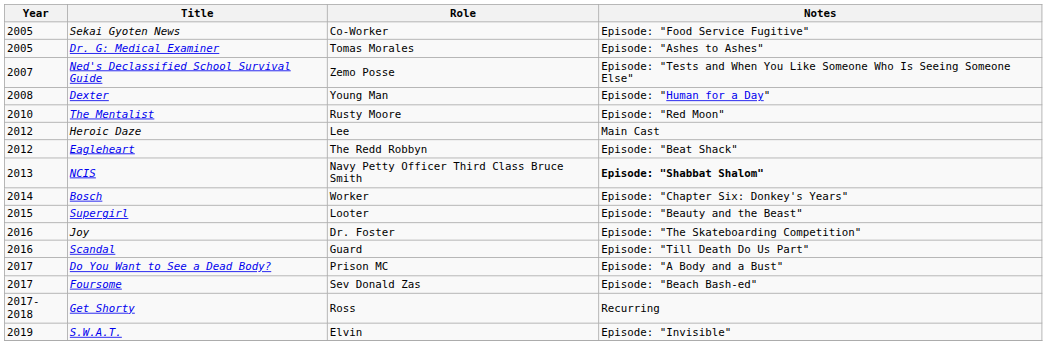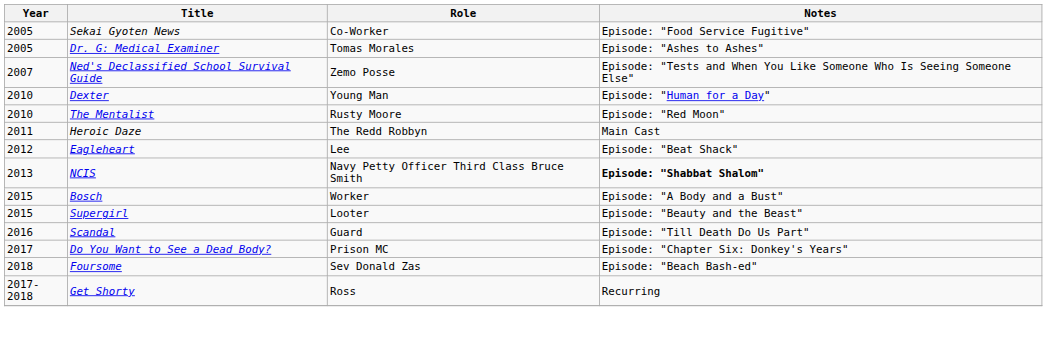 <table class="wikitable sortable">
 <tr>
 <th>Year</th>
 <th>Title</th>
 <th>Role</th>
 <th>Notes</th>
 </tr>
 <tr>
 <td>2005</td>
 <td><em>Sekai Gyoten News</em></td>
 <td>Co-Worker</td>
 <td>Episode: "Food Service Fugitive"</td>
 </tr>
 <tr>
 <td>2005</td>
 <td><em><a href='#'>Dr. G: Medical Examiner</a></em></td>
 <td>Tomas Morales</td>
 <td>Episode: "Ashes to Ashes"</td>
 </tr>
 <tr>
 <td>2007</td>
 <td><em><a href='#'>Ned's Declassified School Survival Guide</a></em></td>
 <td>Zemo Posse</td>
 <td>Episode: "Tests and When You Like Someone Who Is Seeing Someone Else"</td>
 </tr>
 <tr>
-<td>2008</td>
+<td>2010</td>
 <td><em><a href='#'>Dexter</a></em></td>
 <td>Young Man</td>
 <td>Episode: "<a href='#'>Human for a Day</a>"</td>
 </tr>
 <tr>
 <td>2010</td>
 <td><em><a href='#'>The Mentalist</a></em></td>
 <td>Rusty Moore</td>
 <td>Episode: "Red Moon"</td>
 </tr>
 <tr>
-<td>2012</td>
+<td>2011</td>
 <td><em>Heroic Daze</em></td>
-<td>Lee</td>
+<td>The Redd Robbyn</td>
 <td>Main Cast</td>
 </tr>
 <tr>
 <td>2012</td>
 <td><em><a href='#'>Eagleheart</a></em></td>
-<td>The Redd Robbyn</td>
+<td>Lee</td>
 <td>Episode: "Beat Shack"</td>
 </tr>
 <tr>
 <td>2013</td>
 <td><em><a href='#'>NCIS</a></em></td>
 <td>Navy Petty Officer Third Class Bruce Smith</td>
 <td><strong>Episode: "Shabbat Shalom"</strong></td>
 </tr>
 <tr>
-<td>2014</td>
+<td>2015</td>
 <td><em><a href='#'>Bosch</a></em></td>
 <td>Worker</td>
-<td>Episode: "Chapter Six: Donkey's Years"</td>
+<td>Episode: "A Body and a Bust"</td>
 </tr>
 <tr>
 <td>2015</td>
 <td><em><a href='#'>Supergirl</a></em></td>
 <td>Looter</td>
 <td>Episode: "Beauty and the Beast"</td>
-</tr>
-<tr>
-<td>2016</td>
-<td><em>Joy</em></td>
-<td>Dr. Foster</td>
-<td>Episode: "The Skateboarding Competition"</td>
 </tr>
 <tr>
 <td>2016</td>
 <td><em><a href='#'>Scandal</a></em></td>
 <td>Guard</td>
 <td>Episode: "Till Death Do Us Part"</td>
 </tr>
 <tr>
 <td>2017</td>
 <td><em><a href='#'>Do You Want to See a Dead Body?</a></em></td>
 <td>Prison MC</td>
-<td>Episode: "A Body and a Bust"</td>
+<td>Episode: "Chapter Six: Donkey's Years"</td>
 </tr>
 <tr>
-<td>2017</td>
+<td>2018</td>
 <td><em><a href='#'>Foursome</a></em></td>
 <td>Sev Donald Zas</td>
 <td>Episode: "Beach Bash-ed"</td>
 </tr>
 <tr>
 <td>2017-2018</td>
 <td><em><a href='#'>Get Shorty</a></em></td>
 <td>Ross</td>
 <td>Recurring</td>
 </tr>
 <tr>
-<td>2019</td>
-<td><em><a href='#'>S.W.A.T.</a></em></td>
-<td>Elvin</td>
-<td>Episode: "Invisible"</td>
-</tr>
-<tr>
 </tr>
 </table>
